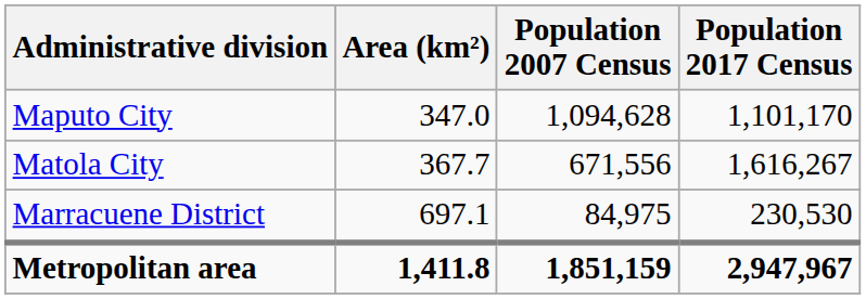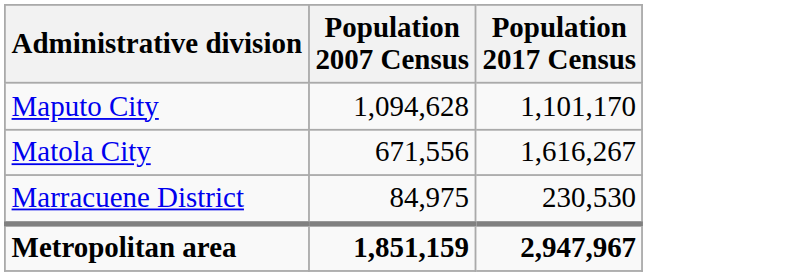 <table class="wikitable" style="text-align:right">
 <tr>
 <th>Administrative division</th>
-<th>Area (km²)</th>
 <th>Population <br> 2007 Census</th>
 <th>Population <br> 2017 Census</th>
 </tr>
 <tr>
 <td align=left><a href='#'>Maputo City</a></td>
-<td>347.0</td>
 <td>1,094,628</td>
 <td>1,101,170</td>
 </tr>
 <tr>
 <td align=left><a href='#'>Matola City</a></td>
-<td>367.7</td>
 <td>671,556</td>
 <td>1,616,267</td>
 </tr>
 <tr>
 <td align=left><a href='#'>Marracuene District</a></td>
-<td>697.1</td>
 <td>84,975</td>
 <td>230,530</td>
 </tr>
 <tr>
 <td align=left style="border-top:3px solid grey;"><strong>Metropolitan area</strong></td>
-<td style="border-top:3px solid grey;"><strong>1,411.8</strong></td>
 <td style="border-top:3px solid grey;"><strong>1,851,159</strong></td>
 <td style="border-top:3px solid grey;"><strong>2,947,967</strong></td>
 </tr>
 </table>
